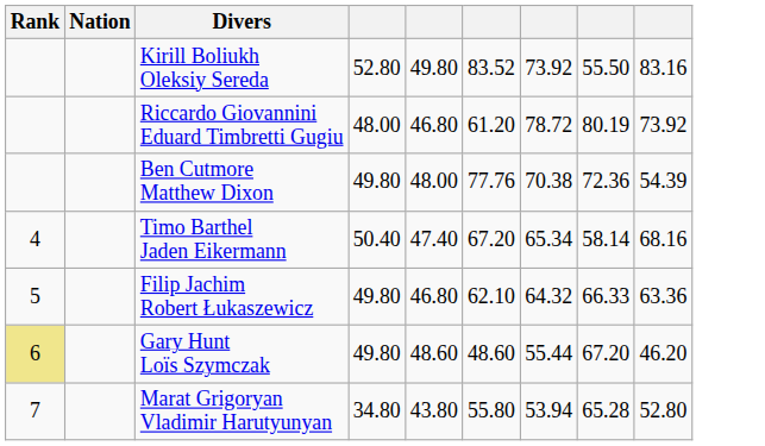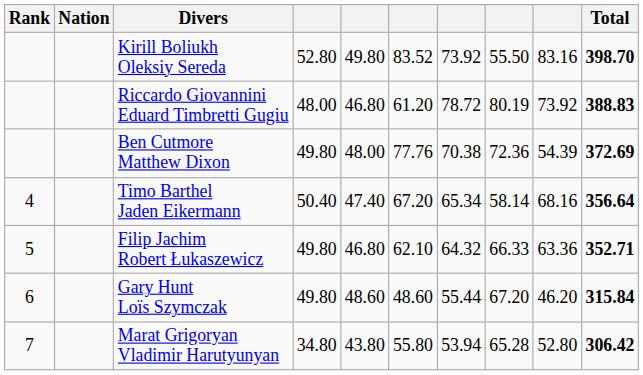 <table class="wikitable sortable" style="text-align:center">
 <tr>
 <th>Rank</th>
 <th>Nation</th>
 <th>Divers</th>
 <th></th>
 <th></th>
 <th></th>
 <th></th>
 <th></th>
 <th></th>
+<th>Total</th>
 </tr>
 <tr>
 <td></td>
 <td align=left></td>
 <td align=left><a href='#'>Kirill Boliukh</a><br><a href='#'>Oleksiy Sereda</a></td>
 <td>52.80</td>
 <td>49.80</td>
 <td>83.52</td>
 <td>73.92</td>
 <td>55.50</td>
 <td>83.16</td>
+<td><strong>398.70</strong></td>
 </tr>
 <tr>
 <td></td>
 <td align=left></td>
 <td align=left><a href='#'>Riccardo Giovannini</a><br><a href='#'>Eduard Timbretti Gugiu</a></td>
 <td>48.00</td>
 <td>46.80</td>
 <td>61.20</td>
 <td>78.72</td>
 <td>80.19</td>
 <td>73.92</td>
+<td><strong>388.83</strong></td>
 </tr>
 <tr>
 <td></td>
 <td align=left></td>
 <td align=left><a href='#'>Ben Cutmore</a><br><a href='#'>Matthew Dixon</a></td>
 <td>49.80</td>
 <td>48.00</td>
 <td>77.76</td>
 <td>70.38</td>
 <td>72.36</td>
 <td>54.39</td>
+<td><strong>372.69</strong></td>
 </tr>
 <tr>
 <td>4</td>
 <td align=left></td>
 <td align=left><a href='#'>Timo Barthel</a><br><a href='#'>Jaden Eikermann</a></td>
 <td>50.40</td>
 <td>47.40</td>
 <td>67.20</td>
 <td>65.34</td>
 <td>58.14</td>
 <td>68.16</td>
+<td><strong>356.64</strong></td>
 </tr>
 <tr>
 <td>5</td>
 <td align=left></td>
 <td align=left><a href='#'>Filip Jachim</a><br><a href='#'>Robert Łukaszewicz</a></td>
 <td>49.80</td>
 <td>46.80</td>
 <td>62.10</td>
 <td>64.32</td>
 <td>66.33</td>
 <td>63.36</td>
+<td><strong>352.71</strong></td>
 </tr>
 <tr>
-<td style="background: khaki;">6</td>
+<td>6</td>
 <td align=left></td>
 <td align=left><a href='#'>Gary Hunt</a><br><a href='#'>Loïs Szymczak</a></td>
 <td>49.80</td>
 <td>48.60</td>
 <td>48.60</td>
 <td>55.44</td>
 <td>67.20</td>
 <td>46.20</td>
+<td><strong>315.84</strong></td>
 </tr>
 <tr>
 <td>7</td>
 <td align=left></td>
 <td align=left><a href='#'>Marat Grigoryan</a><br><a href='#'>Vladimir Harutyunyan</a></td>
 <td>34.80</td>
 <td>43.80</td>
 <td>55.80</td>
 <td>53.94</td>
 <td>65.28</td>
 <td>52.80</td>
+<td><strong>306.42</strong></td>
 </tr>
 </table>
